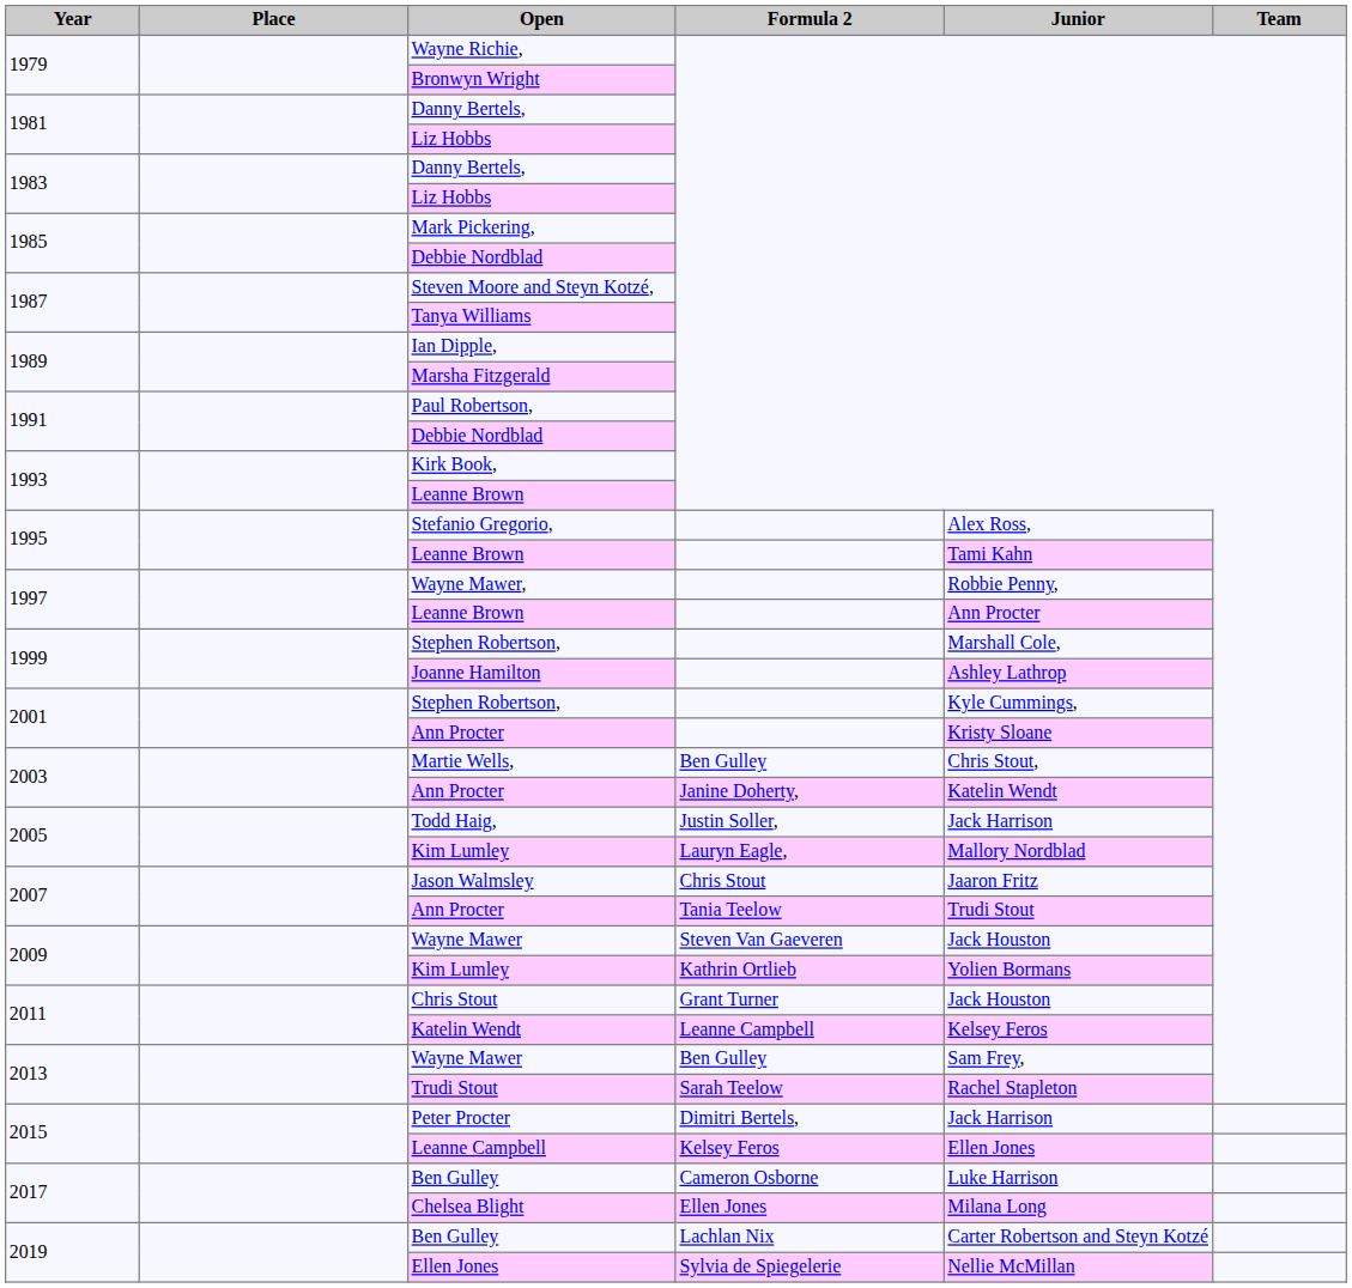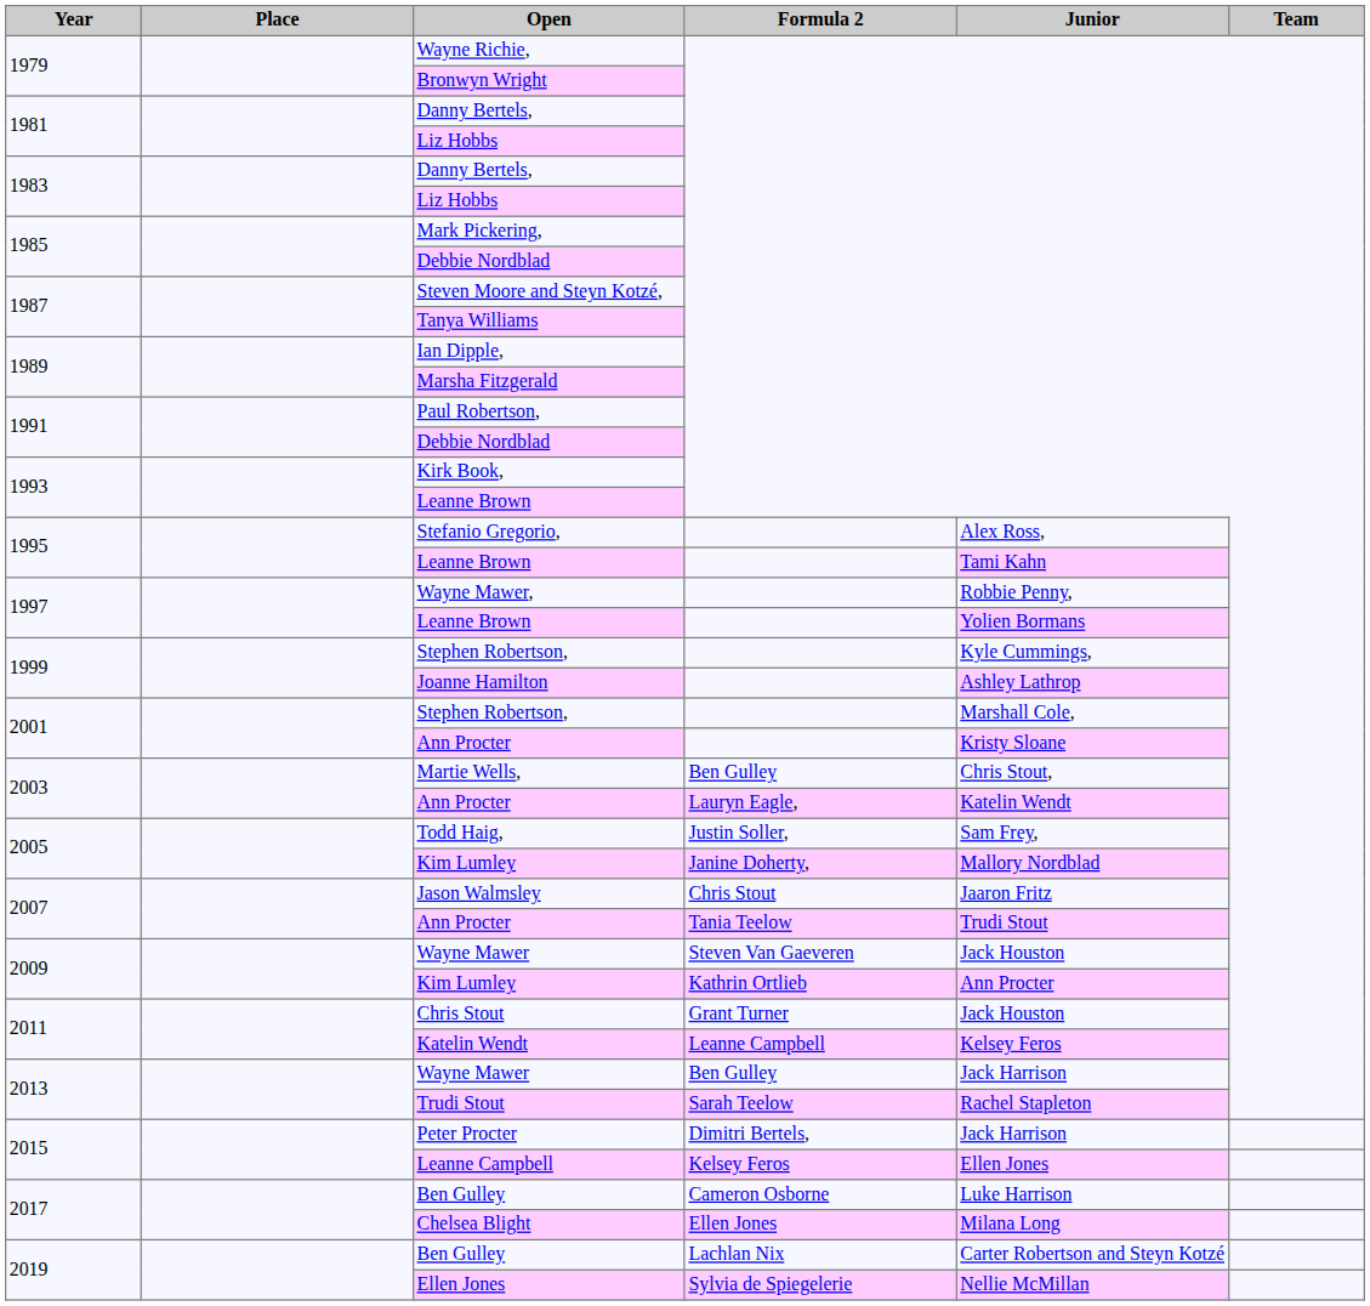 <table bgcolor="#f7f8ff" cellpadding="2" cellspacing="0" border="1" style="font-size: 80%; border: gray solid 1px; border-collapse: collapse;">
 <tr ---- bgcolor="#CCCCCC">
 <th width="10%">Year</th>
 <th width="20%">Place</th>
 <th width="20%">Open</th>
 <th width="20%">Formula 2</th>
 <th width="20%">Junior</th>
 <th width="10%">Team</th>
 </tr>
 <tr ---->
 <td rowspan=2>1979</td>
 <td rowspan=2></td>
 <td><a href='#'>Wayne Richie</a>, <br></td>
 </tr>
 <tr>
 <td bgcolor="#ffccff"><a href='#'>Bronwyn Wright</a> <br> </td>
 </tr>
 <tr ---->
 <td rowspan=2>1981</td>
 <td rowspan=2></td>
 <td><a href='#'>Danny Bertels</a>, <br></td>
 </tr>
 <tr>
 <td bgcolor="#ffccff"><a href='#'>Liz Hobbs</a> <br> </td>
 </tr>
 <tr ---->
 <td rowspan=2>1983</td>
 <td rowspan=2></td>
 <td><a href='#'>Danny Bertels</a>, <br></td>
 </tr>
 <tr>
 <td bgcolor="#ffccff"><a href='#'>Liz Hobbs</a> <br> </td>
 </tr>
 <tr ---->
 <td rowspan=2>1985</td>
 <td rowspan=2></td>
 <td><a href='#'>Mark Pickering</a>, <br></td>
 </tr>
 <tr>
 <td bgcolor="#ffccff"><a href='#'>Debbie Nordblad</a> <br> </td>
 </tr>
 <tr ---->
 <td rowspan=2>1987</td>
 <td rowspan=2></td>
 <td><a href='#'>Steven Moore and Steyn Kotzé</a>, <br></td>
 </tr>
 <tr>
 <td bgcolor="#ffccff"><a href='#'>Tanya Williams</a> <br> </td>
 </tr>
 <tr ---->
 <td rowspan=2>1989</td>
 <td rowspan=2></td>
 <td><a href='#'>Ian Dipple</a>, <br></td>
 </tr>
 <tr>
 <td bgcolor="#ffccff"><a href='#'>Marsha Fitzgerald</a> <br> </td>
 </tr>
 <tr ---->
 <td rowspan=2>1991</td>
 <td rowspan=2></td>
 <td><a href='#'>Paul Robertson</a>, <br></td>
 </tr>
 <tr>
 <td bgcolor="#ffccff"><a href='#'>Debbie Nordblad</a> <br> </td>
 </tr>
 <tr ---->
 <td rowspan=2>1993</td>
 <td rowspan=2></td>
 <td><a href='#'>Kirk Book</a>, <br></td>
 </tr>
 <tr>
 <td bgcolor="#ffccff"><a href='#'>Leanne Brown</a> <br> </td>
 </tr>
 <tr ---->
 <td rowspan=2>1995</td>
 <td rowspan=2></td>
 <td><a href='#'>Stefanio Gregorio</a>, <br></td>
 <td></td>
 <td><a href='#'>Alex Ross</a>, <br></td>
 </tr>
 <tr>
 <td bgcolor="#ffccff"><a href='#'>Leanne Brown</a> <br> </td>
 <td></td>
 <td bgcolor="#ffccff"><a href='#'>Tami Kahn</a> <br> </td>
 </tr>
 <tr ---->
 <td rowspan=2>1997</td>
 <td rowspan=2></td>
 <td><a href='#'>Wayne Mawer</a>, <br></td>
 <td></td>
 <td><a href='#'>Robbie Penny</a>, <br></td>
 </tr>
 <tr>
 <td bgcolor="#ffccff"><a href='#'>Leanne Brown</a> <br> </td>
 <td></td>
-<td bgcolor="#ffccff"><a href='#'>Ann Procter</a> <br> </td>
+<td bgcolor="#ffccff"><a href='#'>Yolien Bormans</a> <br></td>
 </tr>
 <tr ---->
 <td rowspan=2>1999</td>
 <td rowspan=2></td>
 <td><a href='#'>Stephen Robertson</a>, <br></td>
 <td></td>
-<td><a href='#'>Marshall Cole</a>, <br></td>
+<td><a href='#'>Kyle Cummings</a>, <br></td>
 </tr>
 <tr>
 <td bgcolor="#ffccff"><a href='#'>Joanne Hamilton</a> <br> </td>
 <td></td>
 <td bgcolor="#ffccff"><a href='#'>Ashley Lathrop</a> <br> </td>
 </tr>
 <tr ---->
 <td rowspan=2>2001</td>
 <td rowspan=2></td>
 <td><a href='#'>Stephen Robertson</a>, <br></td>
 <td></td>
-<td><a href='#'>Kyle Cummings</a>, <br></td>
+<td><a href='#'>Marshall Cole</a>, <br></td>
 </tr>
 <tr>
 <td bgcolor="#ffccff"><a href='#'>Ann Procter</a> <br> </td>
 <td></td>
 <td bgcolor="#ffccff"><a href='#'>Kristy Sloane</a> <br> </td>
 </tr>
 <tr ---->
 <td rowspan=2>2003</td>
 <td rowspan=2></td>
 <td><a href='#'>Martie Wells</a>, <br></td>
 <td><a href='#'>Ben Gulley</a> <br></td>
 <td><a href='#'>Chris Stout</a>, <br></td>
 </tr>
 <tr>
 <td bgcolor="#ffccff"><a href='#'>Ann Procter</a> <br> </td>
-<td bgcolor="#ffccff"><a href='#'>Janine Doherty</a>, <br></td>
+<td bgcolor="#ffccff"><a href='#'>Lauryn Eagle</a>, <br></td>
 <td bgcolor="#ffccff"><a href='#'>Katelin Wendt</a> <br> </td>
 </tr>
 <tr ---->
 <td rowspan=2>2005</td>
 <td rowspan=2></td>
 <td><a href='#'>Todd Haig</a>, <br></td>
 <td><a href='#'>Justin Soller</a>, <br></td>
-<td><a href='#'>Jack Harrison</a> <br></td>
+<td><a href='#'>Sam Frey</a>, <br></td>
 </tr>
 <tr>
 <td bgcolor="#ffccff"><a href='#'>Kim Lumley</a> <br> </td>
-<td bgcolor="#ffccff"><a href='#'>Lauryn Eagle</a>, <br></td>
+<td bgcolor="#ffccff"><a href='#'>Janine Doherty</a>, <br></td>
 <td bgcolor="#ffccff"><a href='#'>Mallory Nordblad</a> <br> </td>
 </tr>
 <tr ---->
 <td rowspan=2>2007</td>
 <td rowspan=2></td>
 <td><a href='#'>Jason Walmsley</a> <br></td>
 <td><a href='#'>Chris Stout</a> <br></td>
 <td><a href='#'>Jaaron Fritz</a> <br></td>
 </tr>
 <tr>
 <td bgcolor="#ffccff"><a href='#'>Ann Procter</a> <br></td>
 <td bgcolor="#ffccff"><a href='#'>Tania Teelow</a> <br></td>
 <td bgcolor="#ffccff"><a href='#'>Trudi Stout</a> <br></td>
 </tr>
 <tr ---->
 <td rowspan=2>2009</td>
 <td rowspan=2></td>
 <td><a href='#'>Wayne Mawer</a> <br></td>
 <td><a href='#'>Steven Van Gaeveren</a> <br></td>
 <td><a href='#'>Jack Houston</a> <br></td>
 </tr>
 <tr>
 <td bgcolor="#ffccff"><a href='#'>Kim Lumley</a> <br></td>
 <td bgcolor="#ffccff"><a href='#'>Kathrin Ortlieb</a> <br></td>
-<td bgcolor="#ffccff"><a href='#'>Yolien Bormans</a> <br></td>
+<td bgcolor="#ffccff"><a href='#'>Ann Procter</a> <br> </td>
 </tr>
 <tr ---->
 <td rowspan=2>2011</td>
 <td rowspan=2></td>
 <td><a href='#'>Chris Stout</a> <br></td>
 <td><a href='#'>Grant Turner</a> <br></td>
 <td><a href='#'>Jack Houston</a> <br></td>
 </tr>
 <tr>
 <td bgcolor="#ffccff"><a href='#'>Katelin Wendt</a> <br></td>
 <td bgcolor="#ffccff"><a href='#'>Leanne Campbell</a> <br></td>
 <td bgcolor="#ffccff"><a href='#'>Kelsey Feros</a> <br></td>
 </tr>
 <tr ---->
 <td rowspan=2>2013</td>
 <td rowspan=2></td>
 <td><a href='#'>Wayne Mawer</a> <br></td>
 <td><a href='#'>Ben Gulley</a> <br></td>
-<td><a href='#'>Sam Frey</a>, <br></td>
+<td><a href='#'>Jack Harrison</a> <br></td>
 </tr>
 <tr>
 <td bgcolor="#ffccff"><a href='#'>Trudi Stout</a> <br></td>
 <td bgcolor="#ffccff"><a href='#'>Sarah Teelow</a> <br></td>
 <td bgcolor="#ffccff"><a href='#'>Rachel Stapleton</a> <br></td>
 </tr>
 <tr ---->
 <td rowspan=2>2015</td>
 <td rowspan=2></td>
 <td><a href='#'>Peter Procter</a> <br></td>
 <td><a href='#'>Dimitri Bertels</a>, <br></td>
 <td><a href='#'>Jack Harrison</a> <br></td>
 <td></td>
 </tr>
 <tr>
 <td bgcolor="#ffccff"><a href='#'>Leanne Campbell</a> <br></td>
 <td bgcolor="#ffccff"><a href='#'>Kelsey Feros</a> <br></td>
 <td bgcolor="#ffccff"><a href='#'>Ellen Jones</a> <br></td>
 </tr>
 <tr ---->
 <td rowspan=2>2017</td>
 <td rowspan=2></td>
 <td><a href='#'>Ben Gulley</a> <br></td>
 <td><a href='#'>Cameron Osborne</a> <br></td>
 <td><a href='#'>Luke Harrison</a> <br></td>
 <td></td>
 </tr>
 <tr>
 <td bgcolor="#ffccff"><a href='#'>Chelsea Blight</a> <br></td>
 <td bgcolor="#ffccff"><a href='#'>Ellen Jones</a> <br></td>
 <td bgcolor="#ffccff"><a href='#'>Milana Long</a> <br></td>
 </tr>
 <tr ---->
 <td rowspan=2>2019</td>
 <td rowspan=2></td>
 <td><a href='#'>Ben Gulley</a> <br></td>
 <td><a href='#'>Lachlan Nix</a> <br></td>
 <td><a href='#'>Carter Robertson and Steyn Kotzé</a> <br></td>
 <td></td>
 </tr>
 <tr>
 <td bgcolor="#ffccff"><a href='#'>Ellen Jones</a> <br></td>
 <td bgcolor="#ffccff"><a href='#'>Sylvia de Spiegelerie</a> <br></td>
 <td bgcolor="#ffccff"><a href='#'>Nellie McMillan</a> <br></td>
 </tr>
 </table>
